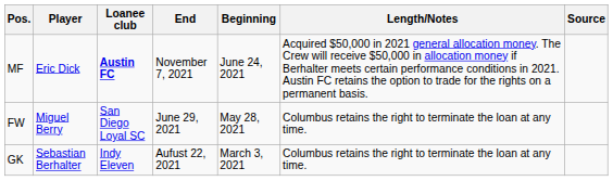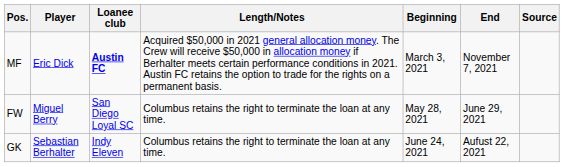 <table class="wikitable sortable" style="text-align: left">
 <tr>
 <th><strong>Pos.</strong></th>
 <th><strong>Player</strong></th>
 <th><strong>Loanee club</strong></th>
+<th><strong>Length/Notes</strong></th>
+<th><strong>Beginning</strong></th>
 <th><strong>End</strong></th>
-<th><strong>Beginning</strong></th>
-<th><strong>Length/Notes</strong></th>
 <th><strong>Source</strong></th>
 </tr>
 <tr>
 <td>MF</td>
 <td> <a href='#'>Eric Dick</a></td>
 <td><strong> <a href='#'>Austin FC</a></strong></td>
+<td>Acquired $50,000 in 2021 <a href='#'>general allocation money</a>. The Crew will receive $50,000 in <a href='#'>allocation money</a> if Berhalter meets certain performance conditions in 2021. Austin FC retains the option to trade for the rights on a permanent basis.</td>
+<td>March 3, 2021</td>
 <td>November 7, 2021</td>
-<td>June 24, 2021</td>
-<td>Acquired $50,000 in 2021 <a href='#'>general allocation money</a>. The Crew will receive $50,000 in <a href='#'>allocation money</a> if Berhalter meets certain performance conditions in 2021. Austin FC retains the option to trade for the rights on a permanent basis.</td>
 <td align=center></td>
 </tr>
 <tr>
 <td>FW</td>
 <td> <a href='#'>Miguel Berry</a></td>
 <td> <a href='#'>San Diego Loyal SC</a></td>
+<td>Columbus retains the right to terminate the loan at any time.</td>
+<td>May 28, 2021</td>
 <td>June 29, 2021</td>
-<td>May 28, 2021</td>
-<td>Columbus retains the right to terminate the loan at any time.</td>
 <td align=center></td>
 </tr>
 <tr>
 <td>GK</td>
 <td> <a href='#'>Sebastian Berhalter</a></td>
 <td> <a href='#'>Indy Eleven</a></td>
+<td>Columbus retains the right to terminate the loan at any time.</td>
+<td>June 24, 2021</td>
 <td>Aufust 22, 2021</td>
-<td>March 3, 2021</td>
-<td>Columbus retains the right to terminate the loan at any time.</td>
 <td align=center></td>
 </tr>
 </table>
